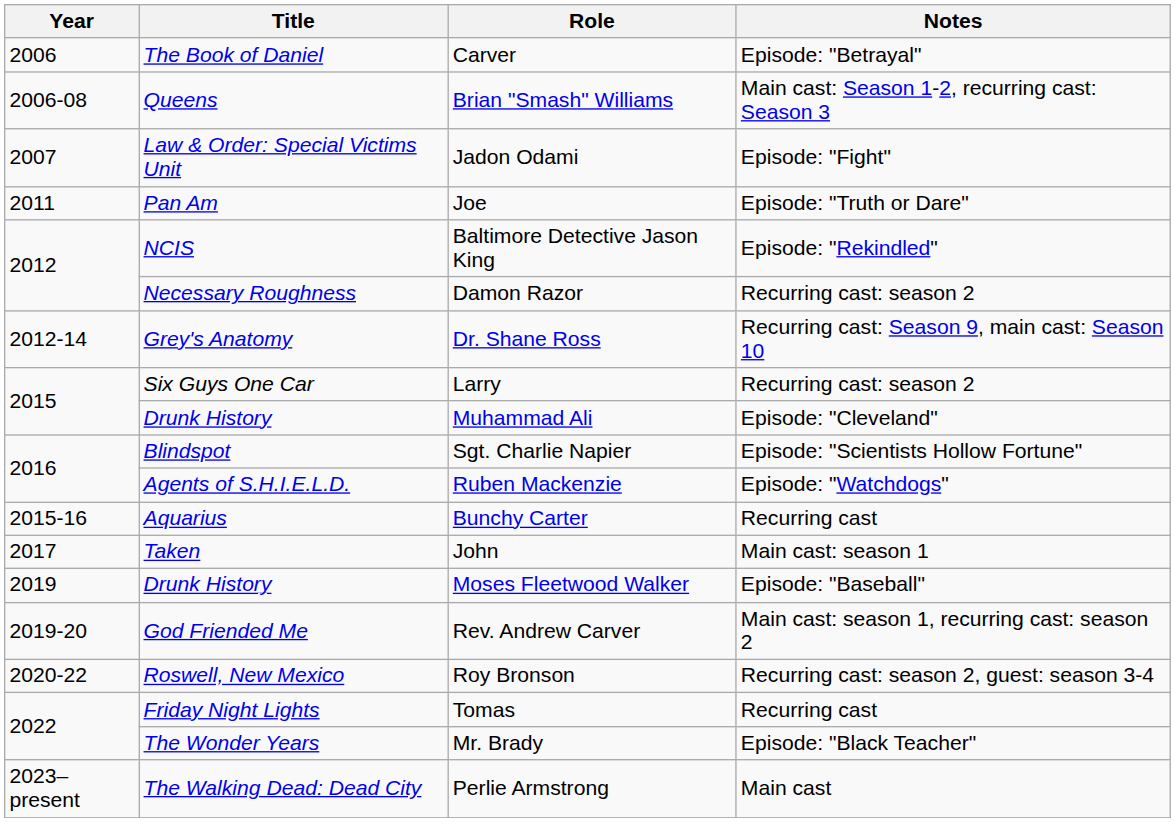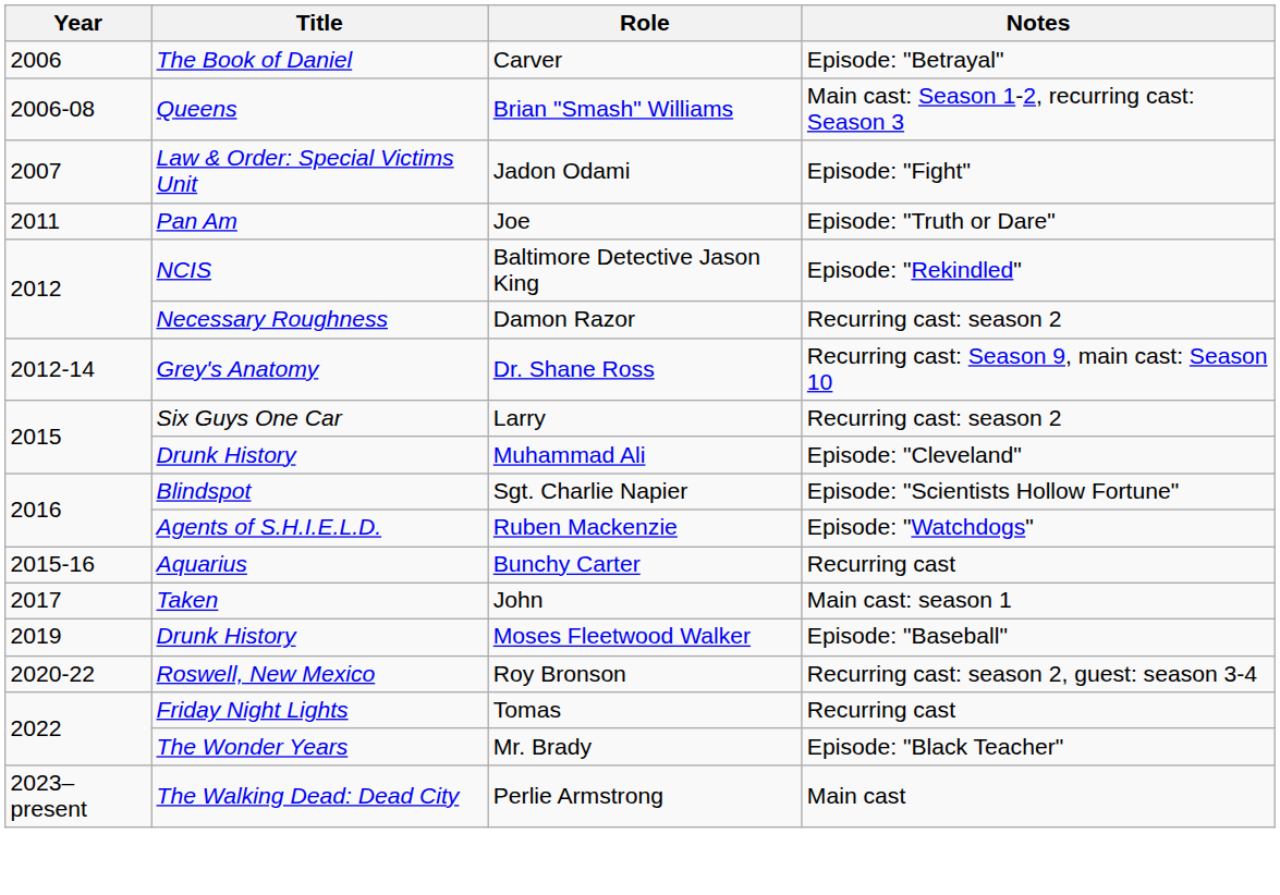 <table class="wikitable plainrowheaders sortable" style="margin-right: 0;">
 <tr>
 <th scope="col">Year</th>
 <th scope="col">Title</th>
 <th scope="col">Role</th>
 <th scope="col" class="unsortable">Notes</th>
 </tr>
 <tr>
 <td>2006</td>
 <td><em><a href='#'>The Book of Daniel</a></em></td>
 <td>Carver</td>
 <td>Episode: "Betrayal"</td>
 </tr>
 <tr>
 <td>2006-08</td>
 <td><em><a href='#'>Queens</a></em></td>
 <td><a href='#'>Brian "Smash" Williams</a></td>
 <td>Main cast: <a href='#'>Season 1</a>-<a href='#'>2</a>, recurring cast: <a href='#'>Season 3</a></td>
 </tr>
 <tr>
 <td>2007</td>
 <td><em><a href='#'>Law & Order: Special Victims Unit</a></em></td>
 <td>Jadon Odami</td>
 <td>Episode: "Fight"</td>
 </tr>
 <tr>
 <td>2011</td>
 <td><em><a href='#'>Pan Am</a></em></td>
 <td>Joe</td>
 <td>Episode: "Truth or Dare"</td>
 </tr>
 <tr>
 <td rowspan=2>2012</td>
 <td><em><a href='#'>NCIS</a></em></td>
 <td>Baltimore Detective Jason King</td>
 <td>Episode: "<a href='#'>Rekindled</a>"</td>
 </tr>
 <tr>
 <td><em><a href='#'>Necessary Roughness</a></em></td>
 <td>Damon Razor</td>
 <td>Recurring cast: season 2</td>
 </tr>
 <tr>
 <td>2012-14</td>
 <td><em><a href='#'>Grey's Anatomy</a></em> </td>
 <td><a href='#'>Dr. Shane Ross</a></td>
 <td>Recurring cast: <a href='#'>Season 9</a>, main cast: <a href='#'>Season 10</a></td>
 </tr>
 <tr>
 <td rowspan=2>2015</td>
 <td><em>Six Guys One Car</em></td>
 <td>Larry</td>
 <td>Recurring cast: season 2</td>
 </tr>
 <tr>
 <td><em><a href='#'>Drunk History</a></em></td>
 <td><a href='#'>Muhammad Ali</a></td>
 <td>Episode: "Cleveland"</td>
 </tr>
 <tr>
 <td rowspan=2>2016</td>
 <td><em><a href='#'>Blindspot</a></em></td>
 <td>Sgt. Charlie Napier</td>
 <td>Episode: "Scientists Hollow Fortune"</td>
 </tr>
 <tr>
 <td><em><a href='#'>Agents of S.H.I.E.L.D.</a></em></td>
 <td><a href='#'>Ruben Mackenzie</a></td>
 <td>Episode: "<a href='#'>Watchdogs</a>"</td>
 </tr>
 <tr>
 <td>2015-16</td>
 <td><em><a href='#'>Aquarius</a></em></td>
 <td><a href='#'>Bunchy Carter</a></td>
 <td>Recurring cast</td>
 </tr>
 <tr>
 <td>2017</td>
 <td><em><a href='#'>Taken</a></em></td>
 <td>John</td>
 <td>Main cast: season 1</td>
 </tr>
 <tr>
 <td>2019</td>
 <td><em><a href='#'>Drunk History</a></em></td>
 <td><a href='#'>Moses Fleetwood Walker</a></td>
 <td>Episode: "Baseball"</td>
 </tr>
 <tr>
-<td>2019-20</td>
-<td><em><a href='#'>God Friended Me</a></em></td>
-<td>Rev. Andrew Carver</td>
-<td>Main cast: season 1, recurring cast: season 2</td>
-</tr>
-<tr>
 <td>2020-22</td>
 <td><em><a href='#'>Roswell, New Mexico</a></em></td>
 <td>Roy Bronson</td>
 <td>Recurring cast: season 2, guest: season 3-4</td>
 </tr>
 <tr>
 <td rowspan=2>2022</td>
 <td><em><a href='#'>Friday Night Lights</a></em></td>
 <td>Tomas</td>
 <td>Recurring cast</td>
 </tr>
 <tr>
 <td><em><a href='#'>The Wonder Years</a></em></td>
 <td>Mr. Brady</td>
 <td>Episode: "Black Teacher"</td>
 </tr>
 <tr>
 <td>2023–present</td>
 <td><em><a href='#'>The Walking Dead: Dead City</a></em></td>
 <td>Perlie Armstrong</td>
 <td>Main cast</td>
 </tr>
 </table>
